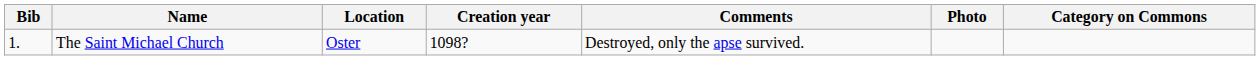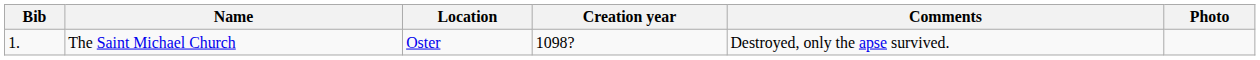 <table class="wikitable sortable" width="100%">
 <tr>
 <th>Bib</th>
 <th>Name</th>
 <th>Location</th>
 <th>Creation year</th>
 <th>Comments</th>
 <th>Photo</th>
-<th>Category on Commons</th>
 </tr>
 <tr>
 <td>1.</td>
 <td>The <a href='#'>Saint Michael Church</a></td>
 <td><a href='#'>Oster</a></td>
 <td>1098?</td>
 <td>Destroyed, only the <a href='#'>apse</a> survived.</td>
 <td></td>
-<td></td>
 </tr>
 </table>
